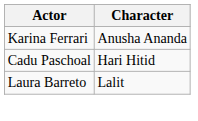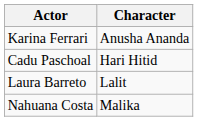 <table class="wikitable sortable">
 <tr style="background:#ccc;">
 <th>Actor</th>
 <th>Character</th>
 </tr>
 <tr>
 <td>Karina Ferrari</td>
 <td>Anusha Ananda</td>
 </tr>
 <tr>
 <td>Cadu Paschoal</td>
 <td>Hari Hitid</td>
 </tr>
 <tr>
 <td>Laura Barreto</td>
 <td>Lalit</td>
 </tr>
+<tr>
+<td>Nahuana Costa</td>
+<td>Malika</td>
+</tr>
 </table>
